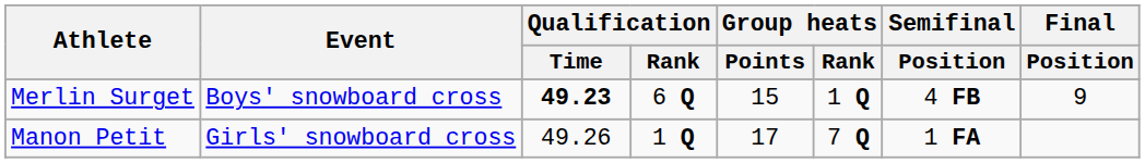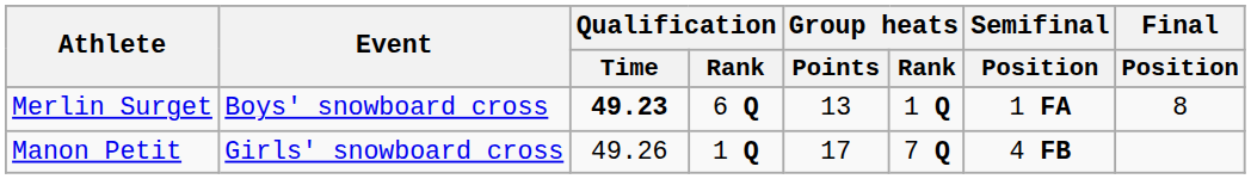 <table class="wikitable" style="font-size:90%">
 <tr>
 <th rowspan="2">Athlete</th>
 <th rowspan="2">Event</th>
 <th colspan=2>Qualification</th>
 <th colspan=2>Group heats</th>
 <th>Semifinal</th>
 <th>Final</th>
 </tr>
 <tr style="font-size:95%">
 <th>Time</th>
 <th>Rank</th>
 <th>Points</th>
 <th>Rank</th>
 <th>Position</th>
 <th>Position</th>
 </tr>
 <tr align=center>
 <td align=left><a href='#'>Merlin Surget</a></td>
 <td align=left><a href='#'>Boys' snowboard cross</a></td>
 <td><strong>49.23</strong></td>
 <td>6 <strong>Q</strong></td>
-<td>15</td>
+<td>13</td>
 <td>1 <strong>Q</strong></td>
-<td>4 <strong>FB</strong></td>
-<td>9</td>
+<td>1 <strong>FA</strong></td>
+<td>8</td>
 </tr>
 <tr align=center>
 <td align=left><a href='#'>Manon Petit</a></td>
 <td align=left><a href='#'>Girls' snowboard cross</a></td>
 <td>49.26</td>
 <td>1 <strong>Q</strong></td>
 <td>17</td>
 <td>7 <strong>Q</strong></td>
-<td>1 <strong>FA</strong></td>
+<td>4 <strong>FB</strong></td>
 <td></td>
 </tr>
 </table>
